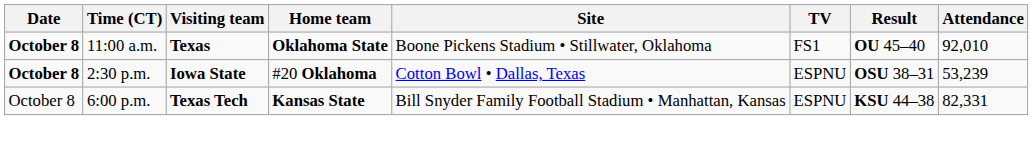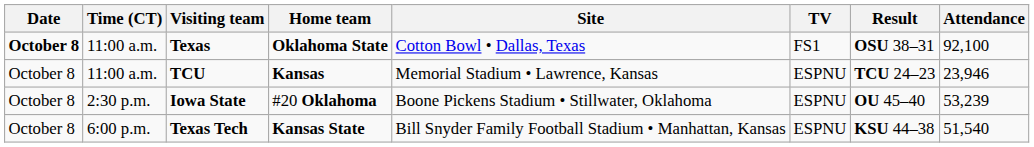 <table class="wikitable" style="font-size:95%;">
 <tr>
 <th>Date</th>
 <th>Time (CT)</th>
 <th>Visiting team</th>
 <th>Home team</th>
 <th>Site</th>
 <th>TV</th>
 <th>Result</th>
 <th>Attendance</th>
 </tr>
 <tr bgcolor=>
 <td><strong>October 8</strong></td>
 <td>11:00 a.m.</td>
 <td><strong>Texas</strong></td>
 <td><strong>Oklahoma State</strong></td>
-<td>Boone Pickens Stadium • Stillwater, Oklahoma</td>
+<td><a href='#'>Cotton Bowl</a> • <a href='#'>Dallas, Texas</a></td>
 <td>FS1</td>
-<td><strong>OU</strong> 45–40</td>
-<td>92,010</td>
+<td><strong>OSU</strong> 38–31</td>
+<td>92,100</td>
 </tr>
 <tr bgcolor=>
-<td><strong>October 8</strong></td>
+<td>October 8</td>
+<td>11:00 a.m.</td>
+<td><strong>TCU</strong></td>
+<td><strong>Kansas</strong></td>
+<td>Memorial Stadium • Lawrence, Kansas</td>
+<td>ESPNU</td>
+<td><strong>TCU</strong> 24–23</td>
+<td>23,946</td>
+</tr>
+<tr bgcolor=>
+<td>October 8</td>
 <td>2:30 p.m.</td>
 <td><strong>Iowa State</strong></td>
 <td>#20 <strong>Oklahoma</strong></td>
-<td><a href='#'>Cotton Bowl</a> • <a href='#'>Dallas, Texas</a></td>
+<td>Boone Pickens Stadium • Stillwater, Oklahoma</td>
 <td>ESPNU</td>
-<td><strong>OSU</strong> 38–31</td>
+<td><strong>OU</strong> 45–40</td>
 <td>53,239</td>
 </tr>
 <tr bgcolor=>
 <td>October 8</td>
 <td>6:00 p.m.</td>
 <td><strong>Texas Tech</strong></td>
 <td><strong>Kansas State</strong></td>
 <td>Bill Snyder Family Football Stadium • Manhattan, Kansas</td>
 <td>ESPNU</td>
 <td><strong>KSU</strong> 44–38</td>
-<td>82,331</td>
+<td>51,540</td>
 </tr>
 </table>
